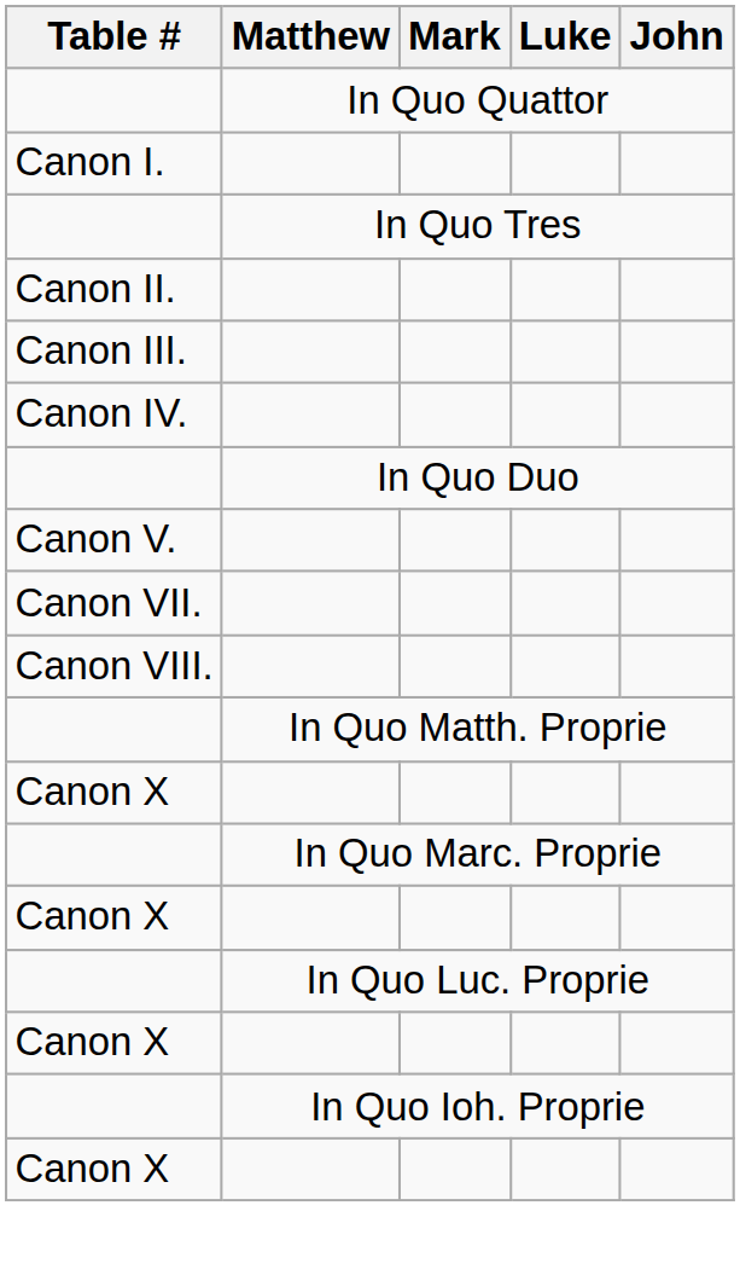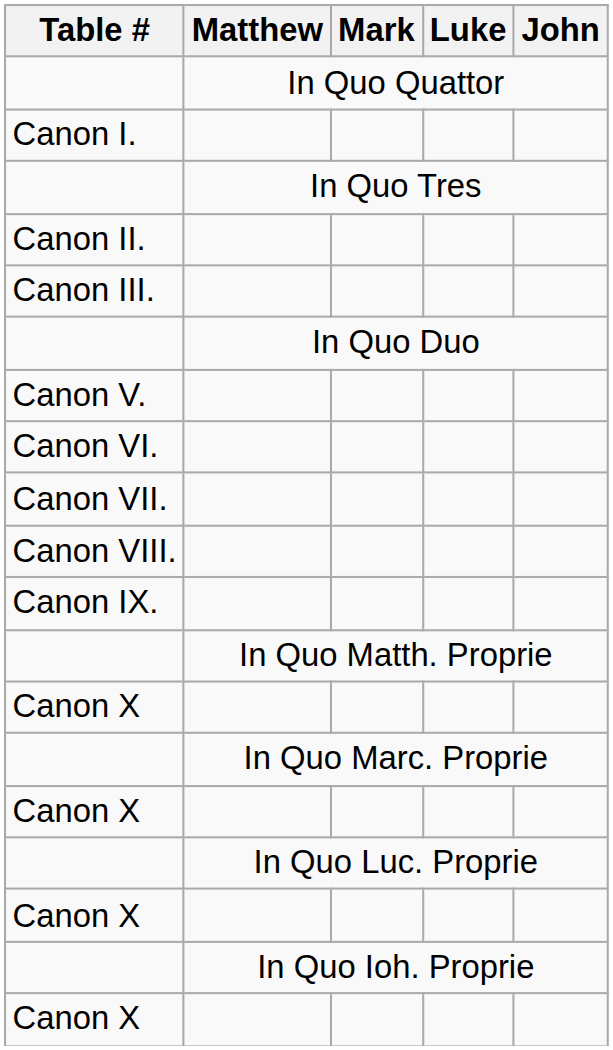 <table class=wikitable>
 <tr>
 <th>Table #</th>
 <th>Matthew</th>
 <th>Mark</th>
 <th>Luke</th>
 <th>John</th>
 </tr>
 <tr>
 <td></td>
 <td colspan=4 align="center">In Quo Quattor</td>
 </tr>
 <tr>
 <td>Canon I.</td>
 <td></td>
 <td></td>
 <td></td>
 <td></td>
 </tr>
 <tr>
 <td></td>
 <td colspan=4 align="center">In Quo Tres</td>
 </tr>
 <tr>
 <td>Canon II.</td>
 <td></td>
 <td></td>
 <td></td>
 <td></td>
 </tr>
 <tr>
 <td>Canon III.</td>
 <td></td>
 <td></td>
 <td></td>
 <td></td>
 </tr>
 <tr>
-<td>Canon IV.</td>
+<td></td>
+<td colspan=4 align="center">In Quo Duo</td>
+</tr>
+<tr>
+<td>Canon V.</td>
 <td></td>
 <td></td>
 <td></td>
 <td></td>
 </tr>
 <tr>
-<td></td>
-<td colspan=4 align="center">In Quo Duo</td>
-</tr>
-<tr>
-<td>Canon V.</td>
+<td>Canon VI.</td>
 <td></td>
 <td></td>
 <td></td>
 <td></td>
 </tr>
 <tr>
 <td>Canon VII.</td>
 <td></td>
 <td></td>
 <td></td>
 <td></td>
 </tr>
 <tr>
 <td>Canon VIII.</td>
+<td></td>
+<td></td>
+<td></td>
+<td></td>
+</tr>
+<tr>
+<td>Canon IX.</td>
 <td></td>
 <td></td>
 <td></td>
 <td></td>
 </tr>
 <tr>
 <td></td>
 <td colspan=4 align="center">In Quo Matth. Proprie</td>
 </tr>
 <tr>
 <td>Canon X</td>
 <td></td>
 <td></td>
 <td></td>
 <td></td>
 </tr>
 <tr>
 <td></td>
 <td colspan=4 align="center">In Quo Marc. Proprie</td>
 </tr>
 <tr>
 <td>Canon X</td>
 <td></td>
 <td></td>
 <td></td>
 <td></td>
 </tr>
 <tr>
 <td></td>
 <td colspan=4 align="center">In Quo Luc. Proprie</td>
 </tr>
 <tr>
 <td>Canon X</td>
 <td></td>
 <td></td>
 <td></td>
 <td></td>
 </tr>
 <tr>
 <td></td>
 <td colspan=4 align="center">In Quo Ioh. Proprie</td>
 </tr>
 <tr>
 <td>Canon X</td>
 <td></td>
 <td></td>
 <td></td>
 <td></td>
 </tr>
 </table>
